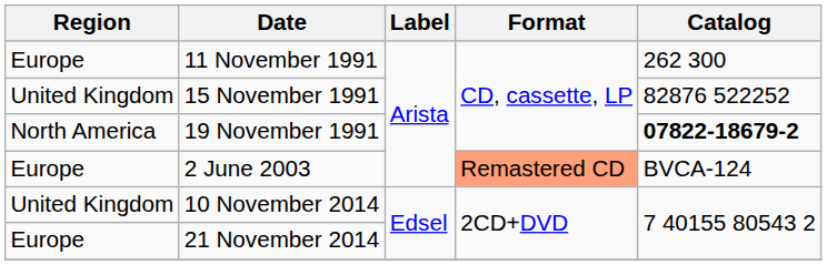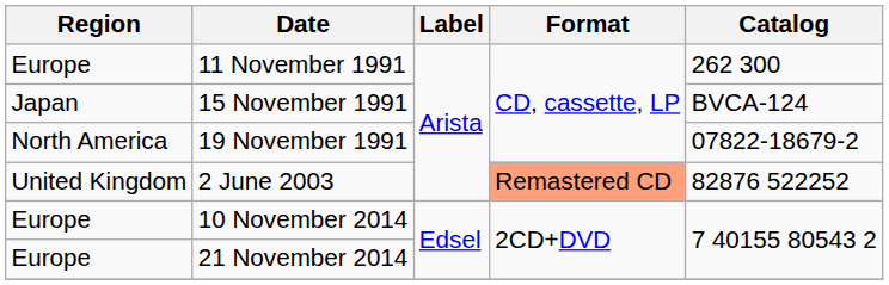 <table class="wikitable">
 <tr>
 <th>Region</th>
 <th>Date</th>
 <th>Label</th>
 <th>Format</th>
 <th>Catalog</th>
 </tr>
 <tr>
 <td>Europe</td>
 <td>11 November 1991</td>
 <td rowspan="4"><a href='#'>Arista</a></td>
 <td rowspan="3"><a href='#'>CD</a>, <a href='#'>cassette</a>, <a href='#'>LP</a></td>
 <td>262 300</td>
 </tr>
 <tr>
-<td>United Kingdom</td>
+<td>Japan</td>
 <td>15 November 1991</td>
-<td>82876 522252</td>
+<td>BVCA-124</td>
 </tr>
 <tr>
 <td>North America</td>
 <td>19 November 1991</td>
-<td><strong>07822-18679-2</strong></td>
+<td>07822-18679-2</td>
+</tr>
+<tr>
+<td>United Kingdom</td>
+<td>2 June 2003</td>
+<td style="background: lightsalmon;">Remastered CD</td>
+<td>82876 522252</td>
 </tr>
 <tr>
 <td>Europe</td>
-<td>2 June 2003</td>
-<td style="background: lightsalmon;">Remastered CD</td>
-<td>BVCA-124</td>
-</tr>
-<tr>
-<td>United Kingdom</td>
 <td>10 November 2014</td>
 <td rowspan="2"><a href='#'>Edsel</a></td>
 <td rowspan="2">2CD+<a href='#'>DVD</a></td>
 <td rowspan="2">7 40155 80543 2</td>
 </tr>
 <tr>
 <td>Europe</td>
 <td>21 November 2014</td>
 </tr>
 <tr>
 </tr>
 </table>
